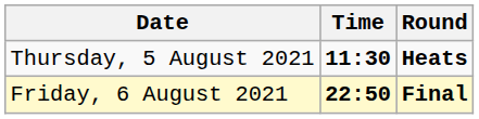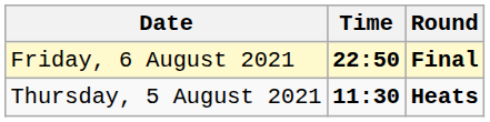 <table class="wikitable">
 <tr>
 <th>Date</th>
 <th>Time</th>
 <th>Round</th>
 </tr>
+<tr style=background:lemonchiffon>
+<td>Friday, 6 August 2021</td>
+<td><strong>22:50</strong></td>
+<td><strong>Final</strong></td>
+</tr>
 <tr>
 <td>Thursday, 5 August 2021</td>
 <td><strong>11:30</strong></td>
 <td><strong>Heats</strong></td>
 </tr>
-<tr style=background:lemonchiffon>
-<td>Friday, 6 August 2021</td>
-<td><strong>22:50</strong></td>
-<td><strong>Final</strong></td>
-</tr>
 </table>
